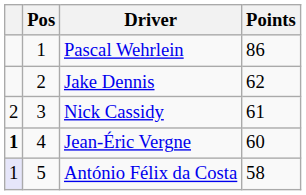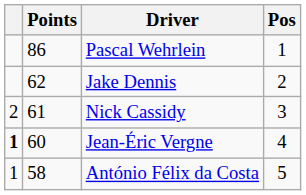 <table class="wikitable" style="font-size: 85%;">
 <tr>
 <th></th>
+<th>Points</th>
+<th>Driver</th>
 <th>Pos</th>
-<th>Driver</th>
-<th>Points</th>
 </tr>
 <tr>
 <td align="left"></td>
+<td align="left">86</td>
+<td> <a href='#'>Pascal Wehrlein</a></td>
 <td align="center">1</td>
-<td> <a href='#'>Pascal Wehrlein</a></td>
-<td align="left">86</td>
 </tr>
 <tr>
 <td align="left"></td>
+<td align="left">62</td>
+<td> <a href='#'>Jake Dennis</a></td>
 <td align="center">2</td>
-<td> <a href='#'>Jake Dennis</a></td>
-<td align="left">62</td>
 </tr>
 <tr>
 <td align="left"> 2</td>
+<td align="left">61</td>
+<td> <a href='#'>Nick Cassidy</a></td>
 <td align="center">3</td>
-<td> <a href='#'>Nick Cassidy</a></td>
-<td align="left">61</td>
 </tr>
 <tr>
 <td align="left"><strong> 1</strong></td>
+<td align="left">60</td>
+<td> <a href='#'>Jean-Éric Vergne</a></td>
 <td align="center">4</td>
-<td> <a href='#'>Jean-Éric Vergne</a></td>
-<td align="left">60</td>
 </tr>
 <tr>
-<td align="left" style="background: lavender;"> 1</td>
+<td align="left"> 1</td>
+<td align="left">58</td>
+<td> <a href='#'>António Félix da Costa</a></td>
 <td align="center">5</td>
-<td> <a href='#'>António Félix da Costa</a></td>
-<td align="left">58</td>
 </tr>
 </table>
